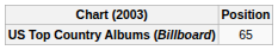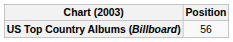 <table class="wikitable plainrowheaders" style="text-align:center">
 <tr>
 <th scope="col">Chart (2003)</th>
 <th scope="col">Position</th>
 </tr>
 <tr>
 <th scope="row">US Top Country Albums (<em>Billboard</em>)</th>
-<td>65</td>
+<td>56</td>
 </tr>
 </table>
